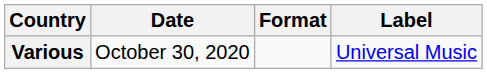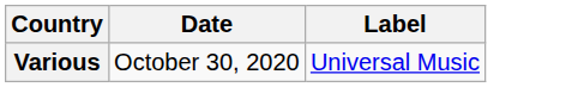 <table class="wikitable plainrowheaders">
 <tr>
 <th>Country</th>
 <th>Date</th>
-<th>Format</th>
 <th>Label</th>
 </tr>
 <tr>
 <th scope="row">Various</th>
 <td>October 30, 2020</td>
-<td></td>
 <td><a href='#'>Universal Music</a></td>
 </tr>
 </table>
